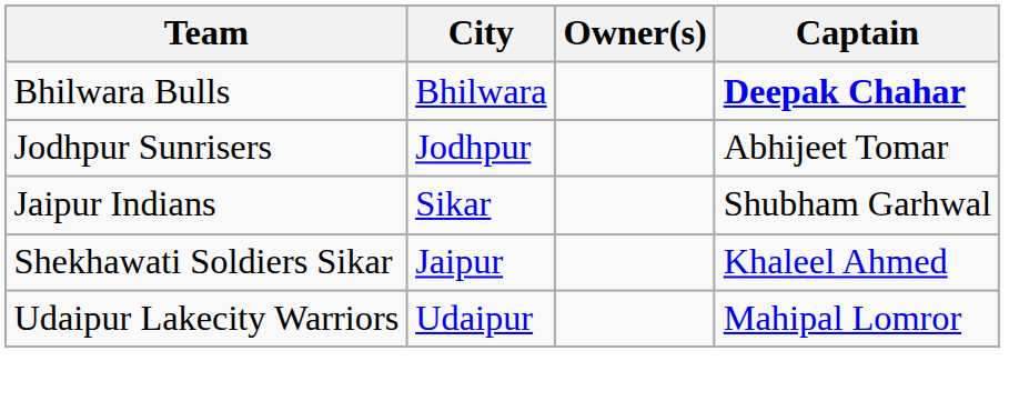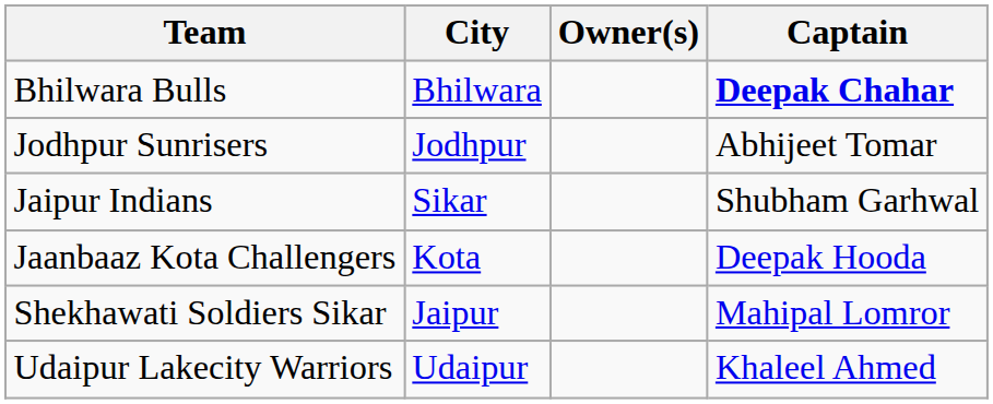 <table class="wikitable">
 <tr>
 <th>Team</th>
 <th>City</th>
 <th>Owner(s)</th>
 <th>Captain</th>
 </tr>
 <tr>
 <td>Bhilwara Bulls</td>
 <td><a href='#'>Bhilwara</a></td>
 <td></td>
 <td><strong><a href='#'>Deepak Chahar</a></strong></td>
 </tr>
 <tr>
 <td>Jodhpur Sunrisers</td>
 <td><a href='#'>Jodhpur</a></td>
 <td></td>
 <td>Abhijeet Tomar</td>
 </tr>
 <tr>
 <td>Jaipur Indians</td>
 <td><a href='#'>Sikar</a></td>
 <td></td>
 <td>Shubham Garhwal</td>
 </tr>
 <tr>
+<td>Jaanbaaz Kota Challengers</td>
+<td><a href='#'>Kota</a></td>
+<td></td>
+<td><a href='#'>Deepak Hooda</a></td>
+</tr>
+<tr>
 <td>Shekhawati Soldiers Sikar</td>
 <td><a href='#'>Jaipur</a></td>
 <td></td>
-<td><a href='#'>Khaleel Ahmed</a></td>
+<td><a href='#'>Mahipal Lomror</a></td>
 </tr>
 <tr>
 <td>Udaipur Lakecity Warriors</td>
 <td><a href='#'>Udaipur</a></td>
 <td></td>
-<td><a href='#'>Mahipal Lomror</a></td>
+<td><a href='#'>Khaleel Ahmed</a></td>
 </tr>
 </table>
